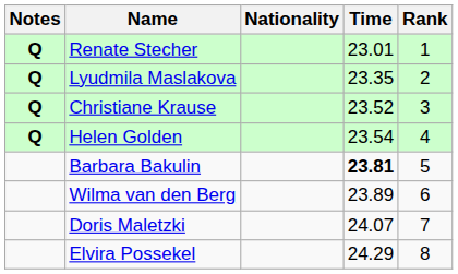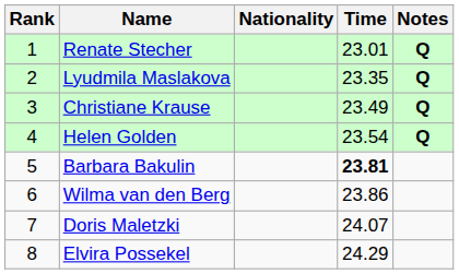 <table class="wikitable sortable" style="text-align:center">
 <tr>
-<th>Notes</th>
+<th>Rank</th>
 <th>Name</th>
 <th>Nationality</th>
 <th>Time</th>
-<th>Rank</th>
+<th>Notes</th>
 </tr>
 <tr bgcolor=ccffcc>
-<td><strong>Q</strong></td>
+<td>1</td>
 <td align=left><a href='#'>Renate Stecher</a></td>
 <td align=left></td>
 <td>23.01</td>
-<td>1</td>
+<td><strong>Q</strong></td>
 </tr>
 <tr bgcolor=ccffcc>
-<td><strong>Q</strong></td>
+<td>2</td>
 <td align=left><a href='#'>Lyudmila Maslakova</a></td>
 <td align=left></td>
 <td>23.35</td>
-<td>2</td>
+<td><strong>Q</strong></td>
 </tr>
 <tr bgcolor=ccffcc>
-<td><strong>Q</strong></td>
+<td>3</td>
 <td align=left><a href='#'>Christiane Krause</a></td>
 <td align=left></td>
-<td>23.52</td>
-<td>3</td>
+<td>23.49</td>
+<td><strong>Q</strong></td>
 </tr>
 <tr bgcolor=ccffcc>
-<td><strong>Q</strong></td>
+<td>4</td>
 <td align=left><a href='#'>Helen Golden</a></td>
 <td align=left></td>
 <td>23.54</td>
-<td>4</td>
+<td><strong>Q</strong></td>
 </tr>
 <tr>
-<td></td>
+<td>5</td>
 <td align=left><a href='#'>Barbara Bakulin</a></td>
 <td align=left></td>
 <td><strong>23.81</strong></td>
-<td>5</td>
+<td></td>
 </tr>
 <tr>
-<td></td>
+<td>6</td>
 <td align=left><a href='#'>Wilma van den Berg</a></td>
 <td align=left></td>
-<td>23.89</td>
-<td>6</td>
+<td>23.86</td>
+<td></td>
 </tr>
 <tr>
-<td></td>
+<td>7</td>
 <td align=left><a href='#'>Doris Maletzki</a></td>
 <td align=left></td>
 <td>24.07</td>
-<td>7</td>
+<td></td>
 </tr>
 <tr>
-<td></td>
+<td>8</td>
 <td align=left><a href='#'>Elvira Possekel</a></td>
 <td align=left></td>
 <td>24.29</td>
-<td>8</td>
+<td></td>
 </tr>
 </table>
